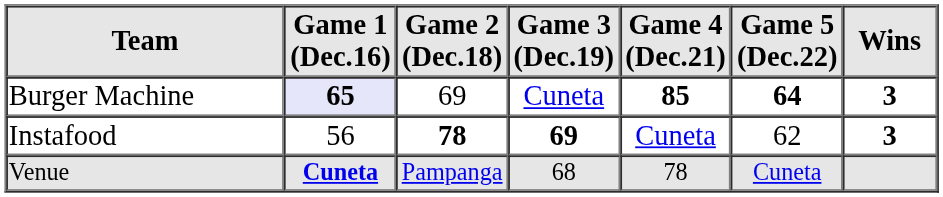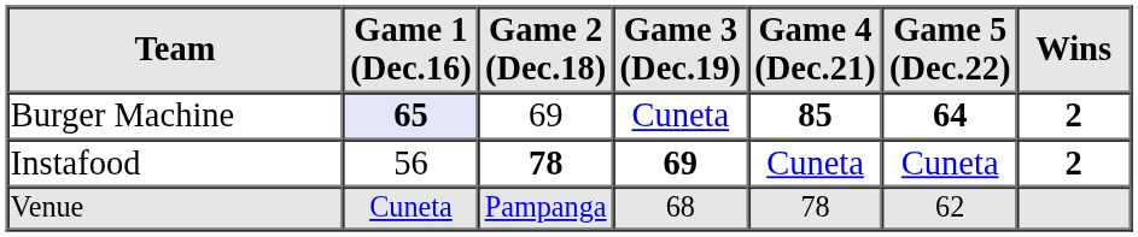 <table border=1 cellspacing=0 width=525 align=center>
 <tr style="text-align:center; background-color:#e6e6e6;">
 <th align=center width=30%>Team</th>
 <th width=12%>Game 1 (Dec.16)</th>
 <th width=12%>Game 2 (Dec.18)</th>
 <th width=12%>Game 3 (Dec.19)</th>
 <th width=12%>Game 4 (Dec.21)</th>
 <th width=12%>Game 5 (Dec.22)</th>
 <th width=12%>Wins</th>
 </tr>
 <tr style="text-align:center;">
 <td align=left>Burger Machine</td>
 <td style="background: lavender;"><strong>65</strong></td>
 <td>69</td>
 <td><a href='#'>Cuneta</a></td>
 <td><strong>85</strong></td>
 <td><strong>64</strong></td>
-<td><strong>3</strong></td>
+<td><strong>2</strong></td>
 </tr>
 <tr style="text-align:center;">
 <td align=left>Instafood</td>
 <td>56</td>
 <td><strong>78</strong></td>
 <td><strong>69</strong></td>
 <td><a href='#'>Cuneta</a></td>
-<td>62</td>
-<td><strong>3</strong></td>
+<td><a href='#'>Cuneta</a></td>
+<td><strong>2</strong></td>
 </tr>
 <tr style="text-align:center; font-size: 85%; background-color:#e6e6e6;">
 <td align=left>Venue</td>
-<td><strong><a href='#'>Cuneta</a></strong></td>
+<td><a href='#'>Cuneta</a></td>
 <td><a href='#'>Pampanga</a></td>
 <td>68</td>
 <td>78</td>
-<td><a href='#'>Cuneta</a></td>
+<td>62</td>
 <td></td>
 </tr>
 </table>
